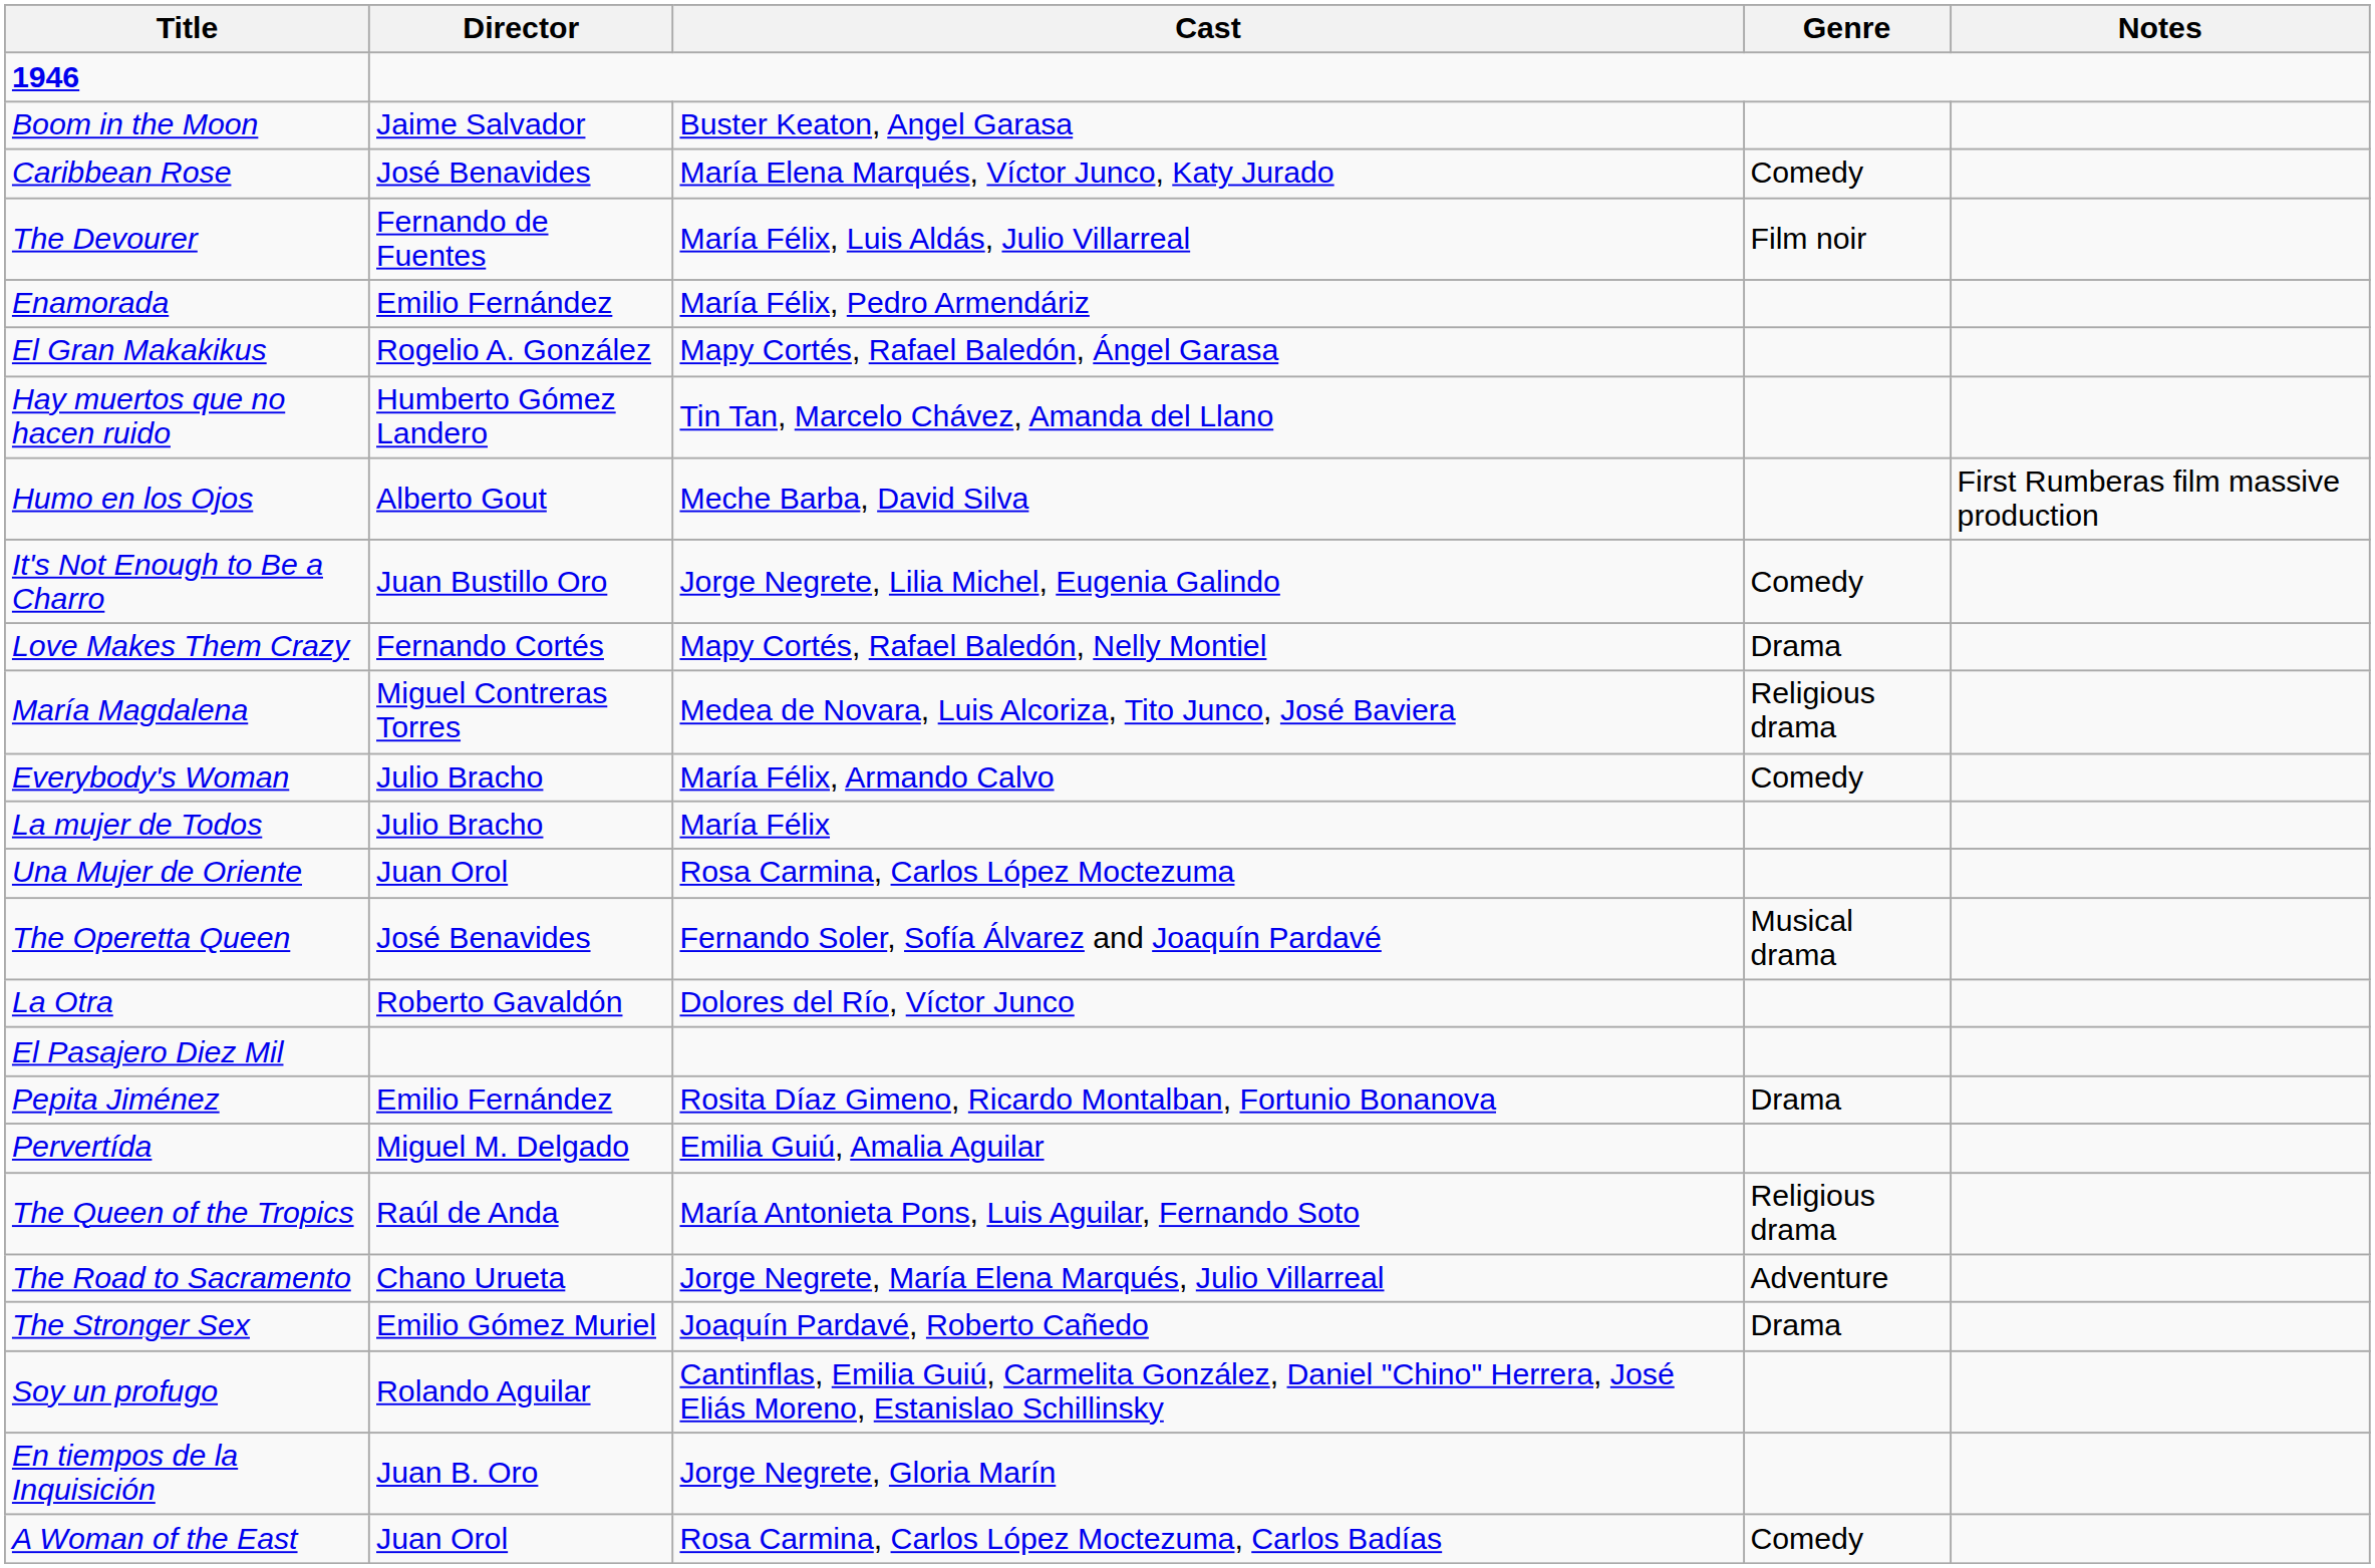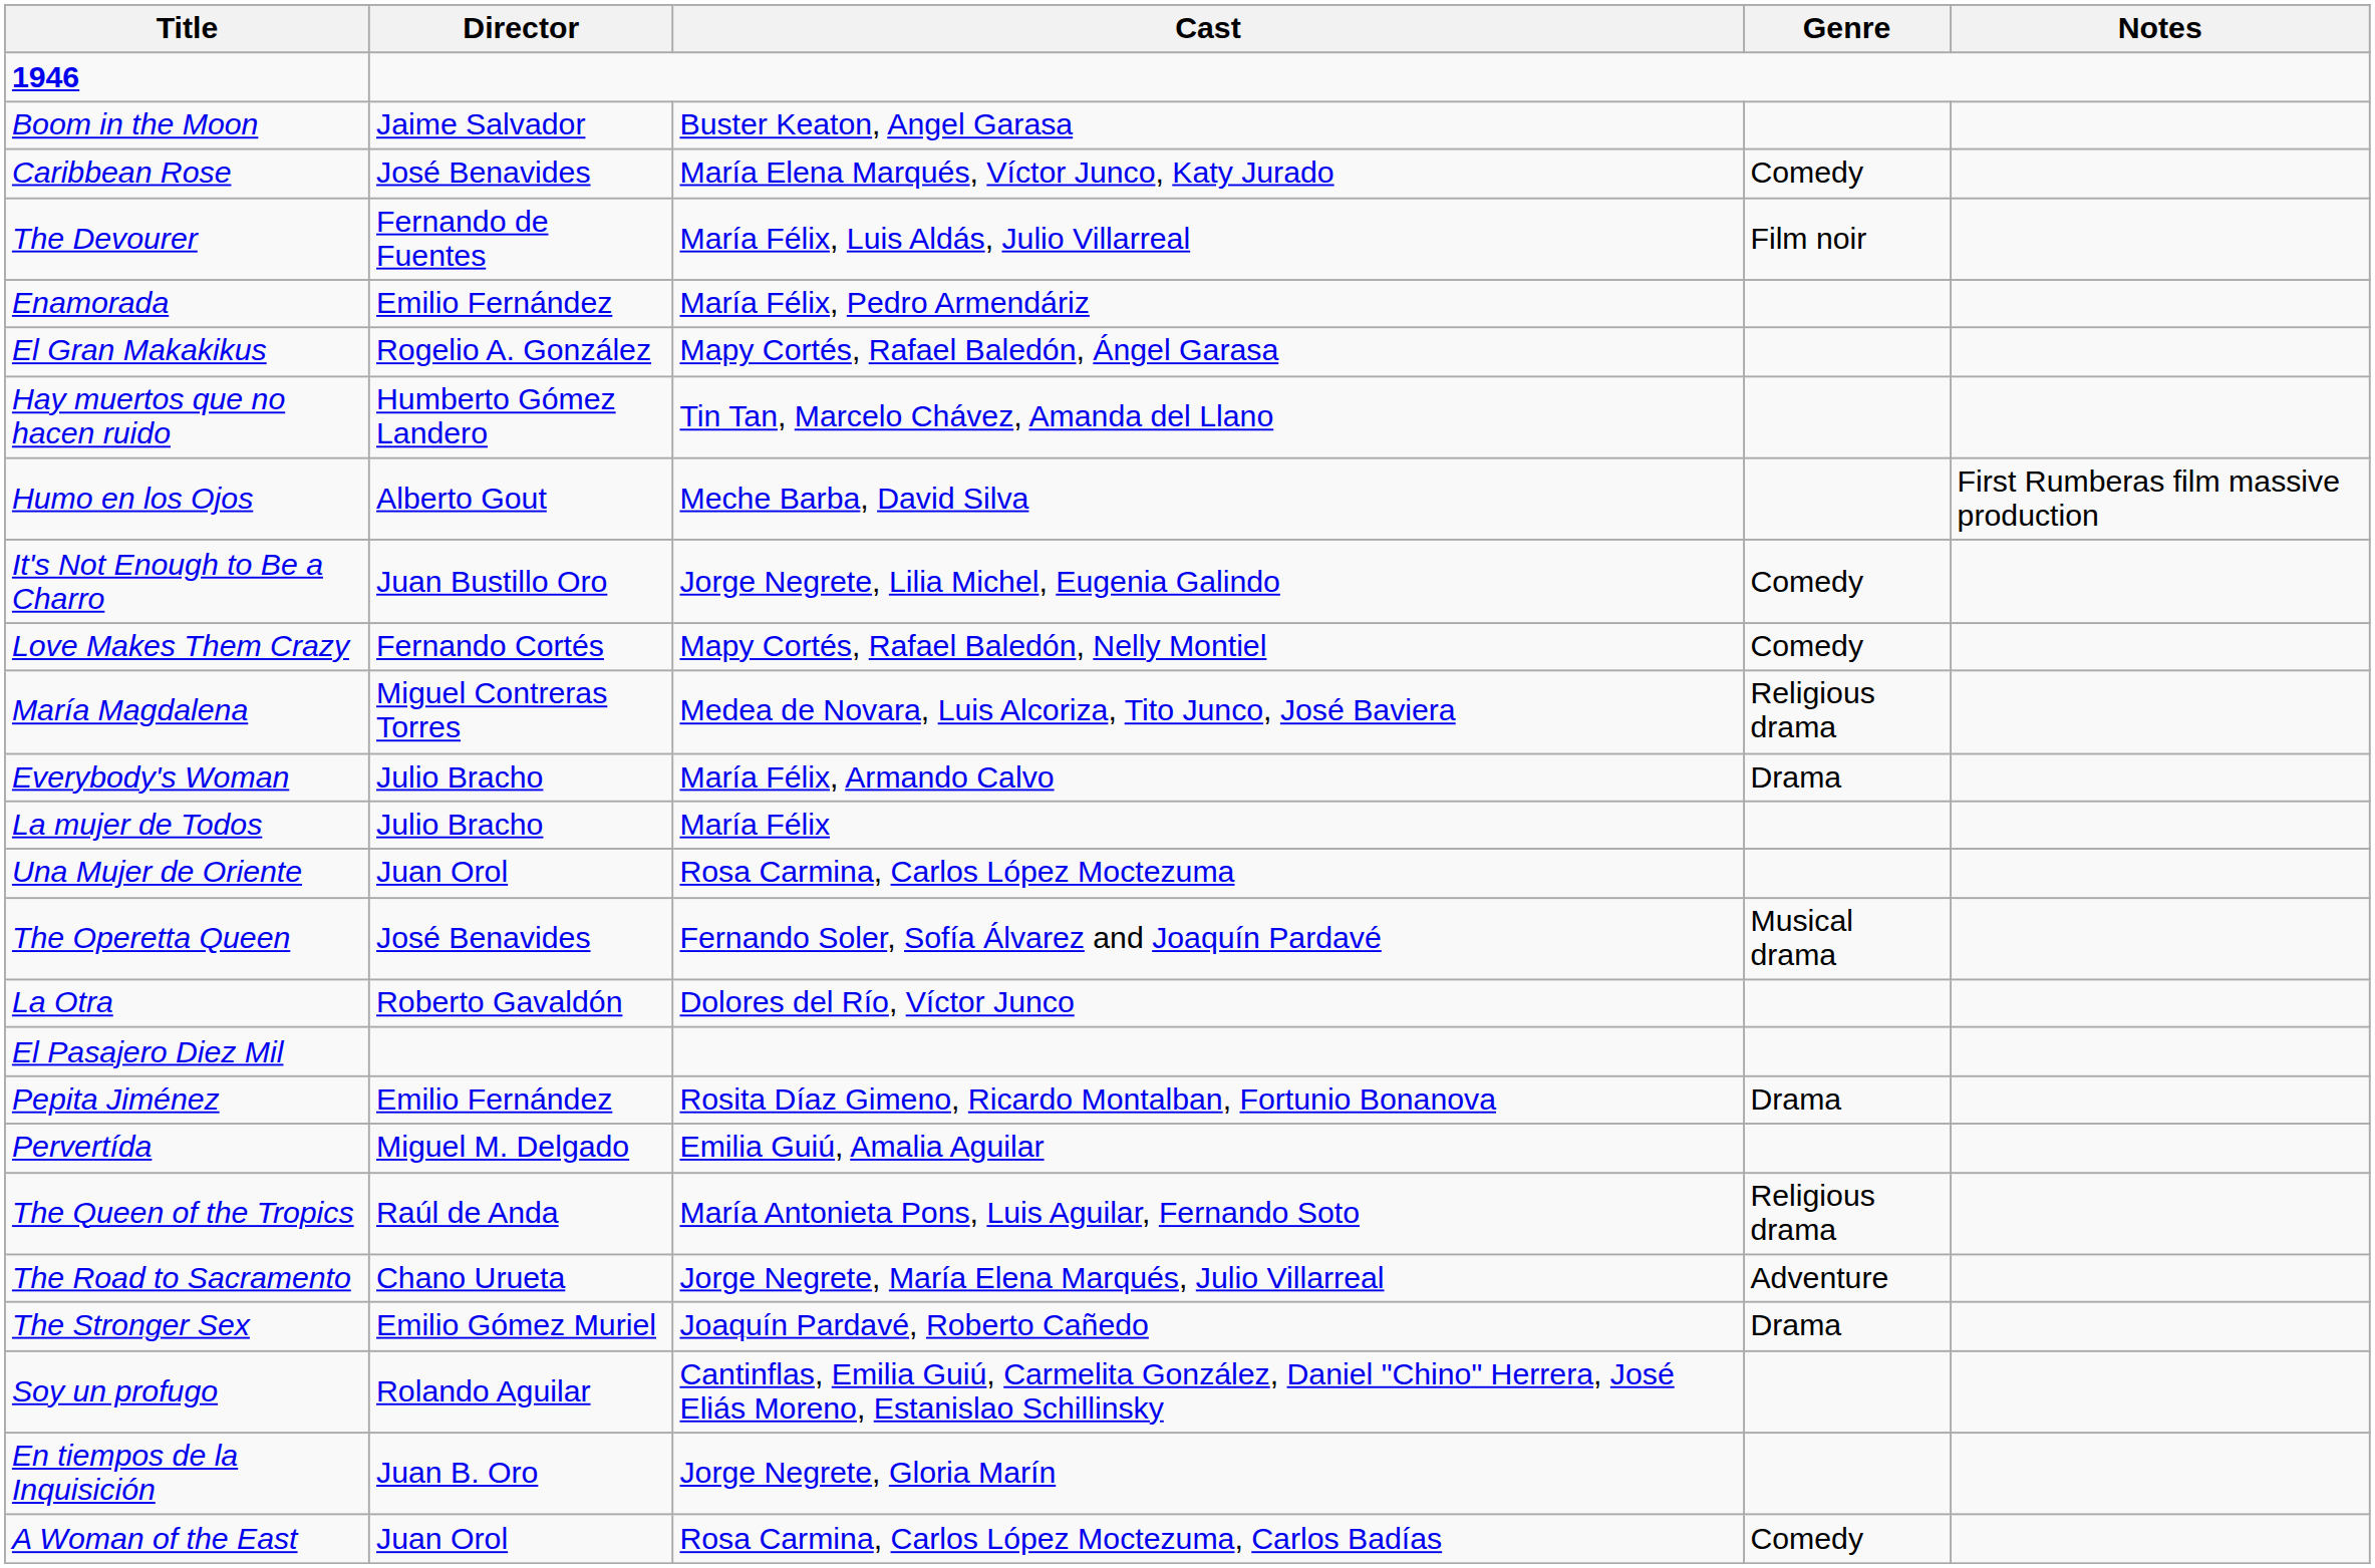 <table class="wikitable">
 <tr>
 <th>Title</th>
 <th>Director</th>
 <th>Cast</th>
 <th>Genre</th>
 <th>Notes</th>
 </tr>
 <tr>
 <td><strong><a href='#'>1946</a></strong></td>
 </tr>
 <tr>
 <td><em><a href='#'>Boom in the Moon</a></em></td>
 <td><a href='#'>Jaime Salvador</a></td>
 <td><a href='#'>Buster Keaton</a>, <a href='#'>Angel Garasa</a></td>
 <td></td>
 <td></td>
 </tr>
 <tr>
 <td><em><a href='#'>Caribbean Rose</a></em></td>
 <td><a href='#'>José Benavides</a></td>
 <td><a href='#'>María Elena Marqués</a>, <a href='#'>Víctor Junco</a>, <a href='#'>Katy Jurado</a></td>
 <td>Comedy</td>
 <td></td>
 </tr>
 <tr>
 <td><em><a href='#'>The Devourer</a></em></td>
 <td><a href='#'>Fernando de Fuentes</a></td>
 <td><a href='#'>María Félix</a>, <a href='#'>Luis Aldás</a>, <a href='#'>Julio Villarreal</a></td>
 <td>Film noir</td>
 <td></td>
 </tr>
 <tr>
 <td><em><a href='#'>Enamorada</a></em></td>
 <td><a href='#'>Emilio Fernández</a></td>
 <td><a href='#'>María Félix</a>, <a href='#'>Pedro Armendáriz</a></td>
 <td></td>
 <td></td>
 </tr>
 <tr>
 <td><em><a href='#'>El Gran Makakikus</a></em></td>
 <td><a href='#'>Rogelio A. González</a></td>
 <td><a href='#'>Mapy Cortés</a>, <a href='#'>Rafael Baledón</a>, <a href='#'>Ángel Garasa</a></td>
 <td></td>
 <td></td>
 </tr>
 <tr>
 <td><em><a href='#'>Hay muertos que no hacen ruido</a></em></td>
 <td><a href='#'>Humberto Gómez Landero</a></td>
 <td><a href='#'>Tin Tan</a>, <a href='#'>Marcelo Chávez</a>, <a href='#'>Amanda del Llano</a></td>
 <td></td>
 <td></td>
 </tr>
 <tr>
 <td><em><a href='#'>Humo en los Ojos</a></em></td>
 <td><a href='#'>Alberto Gout</a></td>
 <td><a href='#'>Meche Barba</a>, <a href='#'>David Silva</a></td>
 <td></td>
 <td>First Rumberas film massive production</td>
 </tr>
 <tr>
 <td><em><a href='#'>It's Not Enough to Be a Charro</a></em></td>
 <td><a href='#'>Juan Bustillo Oro</a></td>
 <td><a href='#'>Jorge Negrete</a>, <a href='#'>Lilia Michel</a>, <a href='#'>Eugenia Galindo</a></td>
 <td>Comedy</td>
 <td></td>
 </tr>
 <tr>
 <td><em><a href='#'>Love Makes Them Crazy</a></em></td>
 <td><a href='#'>Fernando Cortés</a></td>
 <td><a href='#'>Mapy Cortés</a>, <a href='#'>Rafael Baledón</a>, <a href='#'>Nelly Montiel</a></td>
-<td>Drama</td>
+<td>Comedy</td>
 <td></td>
 </tr>
 <tr>
 <td><em><a href='#'>María Magdalena</a></em></td>
 <td><a href='#'>Miguel Contreras Torres</a></td>
 <td><a href='#'>Medea de Novara</a>, <a href='#'>Luis Alcoriza</a>, <a href='#'>Tito Junco</a>, <a href='#'>José Baviera</a></td>
 <td>Religious drama</td>
 <td></td>
 </tr>
 <tr>
 <td><em><a href='#'>Everybody's Woman</a></em></td>
 <td><a href='#'>Julio Bracho</a></td>
 <td><a href='#'>María Félix</a>, <a href='#'>Armando Calvo</a></td>
-<td>Comedy</td>
+<td>Drama</td>
 <td></td>
 </tr>
 <tr>
 <td><em><a href='#'>La mujer de Todos</a></em></td>
 <td><a href='#'>Julio Bracho</a></td>
 <td><a href='#'>María Félix</a></td>
 <td></td>
 <td></td>
 </tr>
 <tr>
 <td><em><a href='#'>Una Mujer de Oriente</a></em></td>
 <td><a href='#'>Juan Orol</a></td>
 <td><a href='#'>Rosa Carmina</a>, <a href='#'>Carlos López Moctezuma</a></td>
 <td></td>
 <td></td>
 </tr>
 <tr>
 <td><em><a href='#'>The Operetta Queen</a></em></td>
 <td><a href='#'>José Benavides</a></td>
 <td><a href='#'>Fernando Soler</a>, <a href='#'>Sofía Álvarez</a> and <a href='#'>Joaquín Pardavé</a></td>
 <td>Musical drama</td>
 <td></td>
 </tr>
 <tr>
 <td><em><a href='#'>La Otra</a></em></td>
 <td><a href='#'>Roberto Gavaldón</a></td>
 <td><a href='#'>Dolores del Río</a>, <a href='#'>Víctor Junco</a></td>
 <td></td>
 <td></td>
 </tr>
 <tr>
 <td><em><a href='#'>El Pasajero Diez Mil</a></em></td>
 <td></td>
 <td></td>
 <td></td>
 <td></td>
 </tr>
 <tr>
 <td><em><a href='#'>Pepita Jiménez</a></em></td>
 <td><a href='#'>Emilio Fernández</a></td>
 <td><a href='#'>Rosita Díaz Gimeno</a>, <a href='#'>Ricardo Montalban</a>, <a href='#'>Fortunio Bonanova</a></td>
 <td>Drama</td>
 <td></td>
 </tr>
 <tr>
 <td><em><a href='#'>Pervertída</a></em></td>
 <td><a href='#'>Miguel M. Delgado</a></td>
 <td><a href='#'>Emilia Guiú</a>, <a href='#'>Amalia Aguilar</a></td>
 <td></td>
 <td></td>
 </tr>
 <tr>
 <td><em><a href='#'>The Queen of the Tropics</a></em></td>
 <td><a href='#'>Raúl de Anda</a></td>
 <td><a href='#'>María Antonieta Pons</a>, <a href='#'>Luis Aguilar</a>, <a href='#'>Fernando Soto</a></td>
 <td>Religious drama</td>
 <td></td>
 </tr>
 <tr>
 <td><em><a href='#'>The Road to Sacramento</a></em></td>
 <td><a href='#'>Chano Urueta</a></td>
 <td><a href='#'>Jorge Negrete</a>, <a href='#'>María Elena Marqués</a>, <a href='#'>Julio Villarreal</a></td>
 <td>Adventure</td>
 <td></td>
 </tr>
 <tr>
 <td><em><a href='#'>The Stronger Sex</a></em></td>
 <td><a href='#'>Emilio Gómez Muriel</a></td>
 <td><a href='#'>Joaquín Pardavé</a>, <a href='#'>Roberto Cañedo</a></td>
 <td>Drama</td>
 <td></td>
 </tr>
 <tr>
 <td><em><a href='#'>Soy un profugo</a></em></td>
 <td><a href='#'>Rolando Aguilar</a></td>
 <td><a href='#'>Cantinflas</a>, <a href='#'>Emilia Guiú</a>, <a href='#'>Carmelita González</a>, <a href='#'>Daniel "Chino" Herrera</a>, <a href='#'>José Eliás Moreno</a>, <a href='#'>Estanislao Schillinsky</a></td>
 <td></td>
 <td></td>
 </tr>
 <tr>
 <td><em><a href='#'>En tiempos de la Inquisición</a></em></td>
 <td><a href='#'>Juan B. Oro</a></td>
 <td><a href='#'>Jorge Negrete</a>, <a href='#'>Gloria Marín</a></td>
 <td></td>
 <td></td>
 </tr>
 <tr>
 <td><em><a href='#'>A Woman of the East</a></em></td>
 <td><a href='#'>Juan Orol</a></td>
 <td><a href='#'>Rosa Carmina</a>, <a href='#'>Carlos López Moctezuma</a>, <a href='#'>Carlos Badías</a></td>
 <td>Comedy</td>
 <td></td>
 </tr>
 <tr>
 </tr>
 </table>
